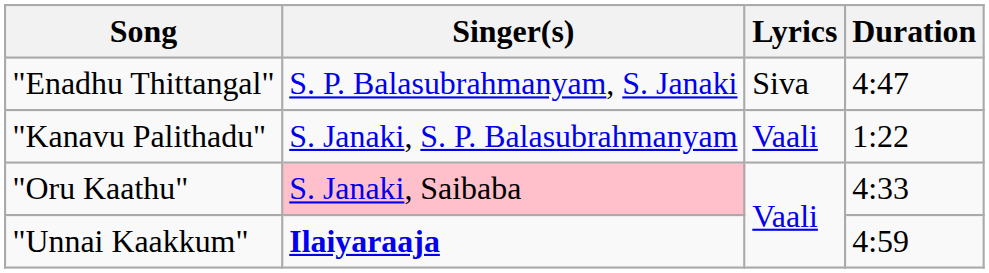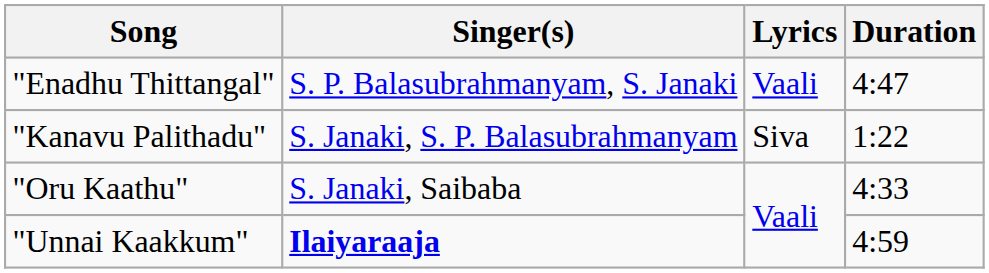 <table class="wikitable" style="font-size:95%;">
 <tr>
 <th>Song</th>
 <th>Singer(s)</th>
 <th>Lyrics</th>
 <th>Duration</th>
 </tr>
 <tr>
 <td>"Enadhu Thittangal"</td>
 <td><a href='#'>S. P. Balasubrahmanyam</a>, <a href='#'>S. Janaki</a></td>
-<td>Siva</td>
+<td><a href='#'>Vaali</a></td>
 <td>4:47</td>
 </tr>
 <tr>
 <td>"Kanavu Palithadu"</td>
 <td><a href='#'>S. Janaki</a>, <a href='#'>S. P. Balasubrahmanyam</a></td>
-<td><a href='#'>Vaali</a></td>
+<td>Siva</td>
 <td>1:22</td>
 </tr>
 <tr>
 <td>"Oru Kaathu"</td>
-<td style="background: pink;"><a href='#'>S. Janaki</a>, Saibaba</td>
+<td><a href='#'>S. Janaki</a>, Saibaba</td>
 <td rowspan=2><a href='#'>Vaali</a></td>
 <td>4:33</td>
 </tr>
 <tr>
 <td>"Unnai Kaakkum"</td>
 <td><strong><a href='#'>Ilaiyaraaja</a></strong></td>
 <td>4:59</td>
 </tr>
 </table>
